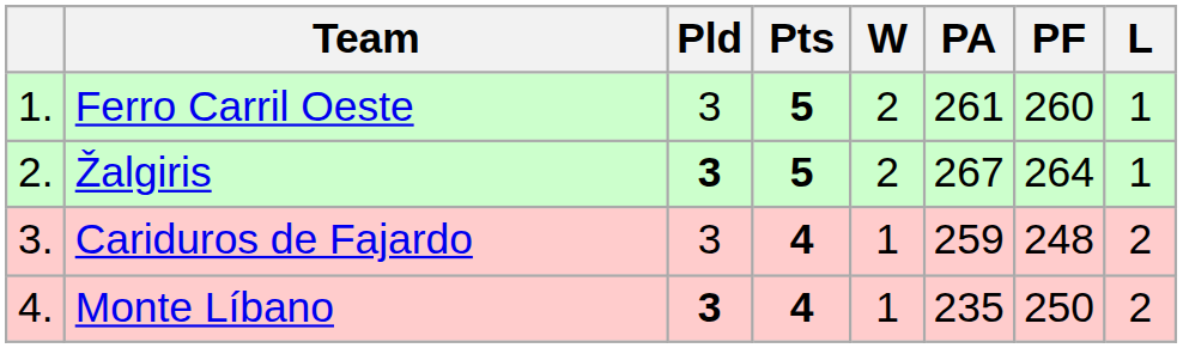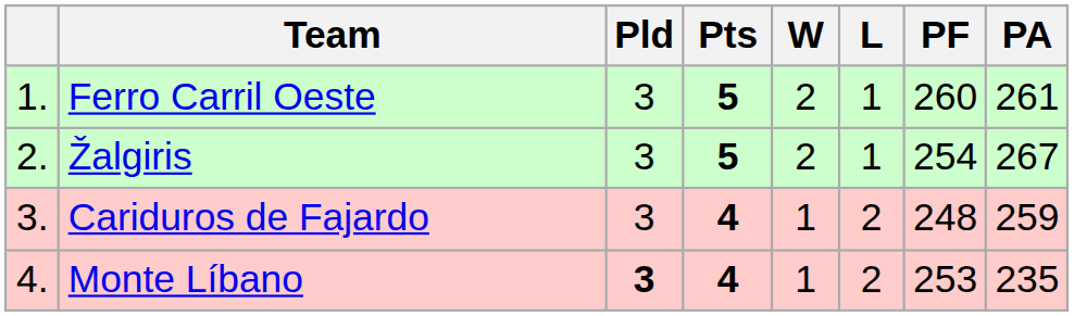 <table class=wikitable style="text-align:center">
 <tr>
 <th width=15></th>
 <th width=220>Team</th>
 <th width=20>Pld</th>
 <th width=30>Pts</th>
 <th width=20>W</th>
+<th width=20>L</th>
+<th width=20>PF</th>
 <th width=20>PA</th>
-<th width=20>PF</th>
-<th width=20>L</th>
 </tr>
 <tr style="background: #ccffcc;">
 <td>1.</td>
 <td align=left> <a href='#'>Ferro Carril Oeste</a></td>
 <td>3</td>
 <td><strong>5</strong></td>
 <td>2</td>
+<td>1</td>
+<td>260</td>
 <td>261</td>
-<td>260</td>
-<td>1</td>
 </tr>
 <tr style="background: #ccffcc;">
 <td>2.</td>
 <td align=left> <a href='#'>Žalgiris</a></td>
-<td><strong>3</strong></td>
+<td>3</td>
 <td><strong>5</strong></td>
 <td>2</td>
+<td>1</td>
+<td>254</td>
 <td>267</td>
-<td>264</td>
-<td>1</td>
 </tr>
 <tr style="background: #ffcccc;">
 <td>3.</td>
 <td align=left> <a href='#'>Cariduros de Fajardo</a></td>
 <td>3</td>
 <td><strong>4</strong></td>
 <td>1</td>
+<td>2</td>
+<td>248</td>
 <td>259</td>
-<td>248</td>
-<td>2</td>
 </tr>
 <tr style="background:#ffcccc;">
 <td>4.</td>
 <td align=left> <a href='#'>Monte Líbano</a></td>
 <td><strong>3</strong></td>
 <td><strong>4</strong></td>
 <td>1</td>
+<td>2</td>
+<td>253</td>
 <td>235</td>
-<td>250</td>
-<td>2</td>
 </tr>
 </table>
